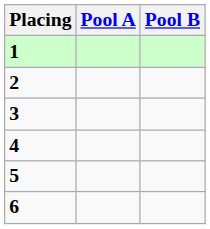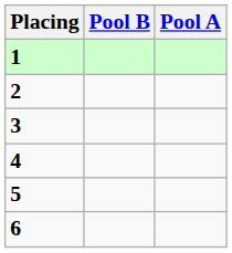 <table class=wikitable style="border:1px solid #AAAAAA;">
 <tr>
 <th>Placing</th>
+<th><a href='#'>Pool B</a></th>
 <th><a href='#'>Pool A</a></th>
-<th><a href='#'>Pool B</a></th>
 </tr>
 <tr style="background: #ccffcc;">
 <td><strong>1</strong></td>
 <td></td>
 <td></td>
 </tr>
 <tr>
 <td><strong>2</strong></td>
 <td></td>
 <td></td>
 </tr>
 <tr>
 <td><strong>3</strong></td>
 <td></td>
 <td></td>
 </tr>
 <tr>
 <td><strong>4</strong></td>
 <td></td>
 <td></td>
 </tr>
 <tr>
 <td><strong>5</strong></td>
 <td></td>
 <td></td>
 </tr>
 <tr>
 <td><strong>6</strong></td>
 <td></td>
 <td></td>
 </tr>
 </table>
